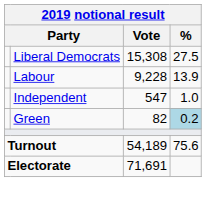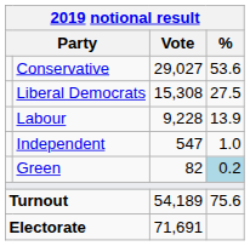 <table class="wikitable">
 <tr>
 <th colspan="4"><a href='#'>2019</a> <a href='#'>notional result</a></th>
 </tr>
 <tr>
 <th bgcolor="#DDDDFF" width="130px" colspan="2">Party</th>
 <th bgcolor="#DDDDFF" width="50px">Vote</th>
 <th bgcolor="#DDDDFF" width="30px">%</th>
+</tr>
+<tr>
+<td></td>
+<td><a href='#'>Conservative</a></td>
+<td align=right>29,027</td>
+<td align=right>53.6</td>
 </tr>
 <tr>
 <td></td>
 <td><a href='#'>Liberal Democrats</a></td>
 <td align=right>15,308</td>
 <td align=right>27.5</td>
 </tr>
 <tr>
 <td></td>
 <td><a href='#'>Labour</a></td>
 <td align=right>9,228</td>
 <td align=right>13.9</td>
 </tr>
 <tr>
 <td></td>
 <td><a href='#'>Independent</a></td>
 <td align=right>547</td>
 <td align=right>1.0</td>
 </tr>
 <tr>
 <td></td>
 <td><a href='#'>Green</a></td>
 <td align=right>82</td>
 <td align=right style="background: lightblue;">0.2</td>
 </tr>
 <tr>
 <td colspan="4" bgcolor="#EAECF0"></td>
 </tr>
 <tr>
 <td colspan="2"><strong>Turnout</strong></td>
 <td align=right>54,189</td>
 <td align=right>75.6</td>
 </tr>
 <tr>
 <td colspan="2"><strong>Electorate</strong></td>
 <td align=right>71,691</td>
 </tr>
 </table>
